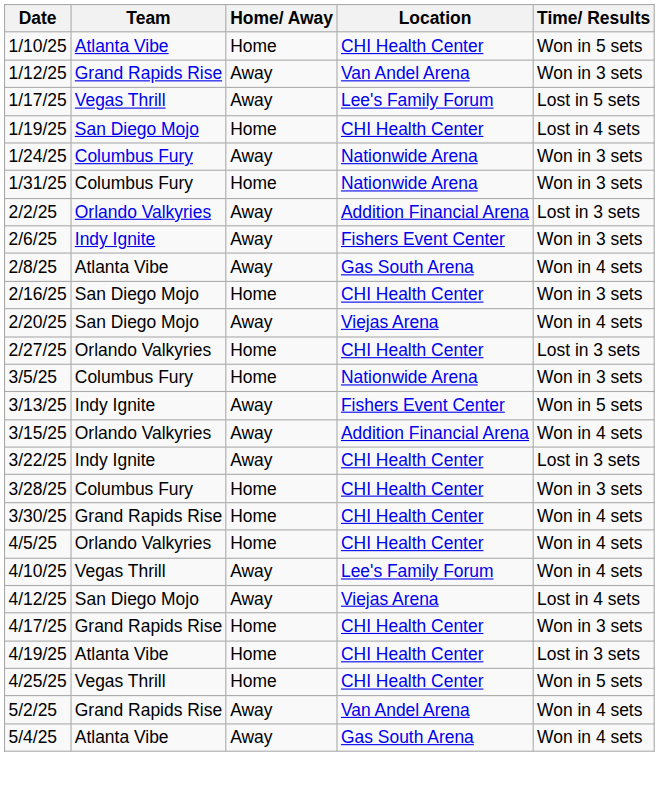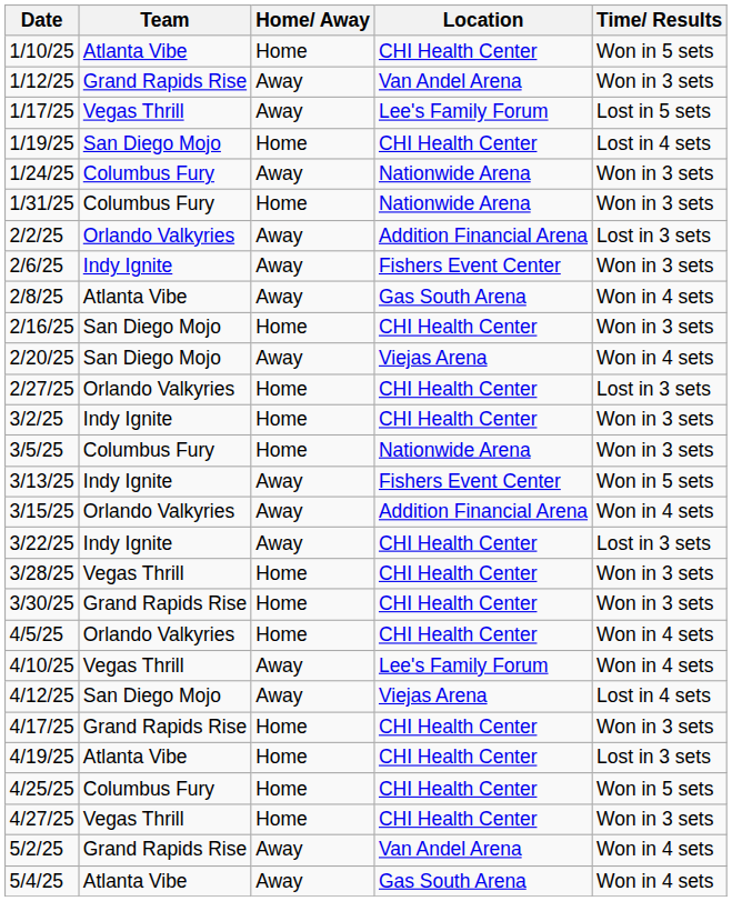 <table class="wikitable">
 <tr>
 <th>Date</th>
 <th>Team</th>
 <th>Home/ Away</th>
 <th>Location</th>
 <th>Time/ Results</th>
 </tr>
 <tr>
 <td>1/10/25</td>
 <td><a href='#'>Atlanta Vibe</a></td>
 <td>Home</td>
 <td><a href='#'>CHI Health Center</a></td>
 <td>Won in 5 sets</td>
 </tr>
 <tr>
 <td>1/12/25</td>
 <td><a href='#'>Grand Rapids Rise</a></td>
 <td>Away</td>
 <td><a href='#'>Van Andel Arena</a></td>
 <td>Won in 3 sets</td>
 </tr>
 <tr>
 <td>1/17/25</td>
 <td><a href='#'>Vegas Thrill</a></td>
 <td>Away</td>
 <td><a href='#'>Lee's Family Forum</a></td>
 <td>Lost in 5 sets</td>
 </tr>
 <tr>
 <td>1/19/25</td>
 <td><a href='#'>San Diego Mojo</a></td>
 <td>Home</td>
 <td><a href='#'>CHI Health Center</a></td>
 <td>Lost in 4 sets</td>
 </tr>
 <tr>
 <td>1/24/25</td>
 <td><a href='#'>Columbus Fury</a></td>
 <td>Away</td>
 <td><a href='#'>Nationwide Arena</a></td>
 <td>Won in 3 sets</td>
 </tr>
 <tr>
 <td>1/31/25</td>
 <td>Columbus Fury</td>
 <td>Home</td>
 <td><a href='#'>Nationwide Arena</a></td>
 <td>Won in 3 sets</td>
 </tr>
 <tr>
 <td>2/2/25</td>
 <td><a href='#'>Orlando Valkyries</a></td>
 <td>Away</td>
 <td><a href='#'>Addition Financial Arena</a></td>
 <td>Lost in 3 sets</td>
 </tr>
 <tr>
 <td>2/6/25</td>
 <td><a href='#'>Indy Ignite</a></td>
 <td>Away</td>
 <td><a href='#'>Fishers Event Center</a></td>
 <td>Won in 3 sets</td>
 </tr>
 <tr>
 <td>2/8/25</td>
 <td>Atlanta Vibe</td>
 <td>Away</td>
 <td><a href='#'>Gas South Arena</a></td>
 <td>Won in 4 sets</td>
 </tr>
 <tr>
 <td>2/16/25</td>
 <td>San Diego Mojo</td>
 <td>Home</td>
 <td><a href='#'>CHI Health Center</a></td>
 <td>Won in 3 sets</td>
 </tr>
 <tr>
 <td>2/20/25</td>
 <td>San Diego Mojo</td>
 <td>Away</td>
 <td><a href='#'>Viejas Arena</a></td>
 <td>Won in 4 sets</td>
 </tr>
 <tr>
 <td>2/27/25</td>
 <td>Orlando Valkyries</td>
 <td>Home</td>
 <td><a href='#'>CHI Health Center</a></td>
 <td>Lost in 3 sets</td>
 </tr>
 <tr>
+<td>3/2/25</td>
+<td>Indy Ignite</td>
+<td>Home</td>
+<td><a href='#'>CHI Health Center</a></td>
+<td>Won in 3 sets</td>
+</tr>
+<tr>
 <td>3/5/25</td>
 <td>Columbus Fury</td>
 <td>Home</td>
 <td><a href='#'>Nationwide Arena</a></td>
 <td>Won in 3 sets</td>
 </tr>
 <tr>
 <td>3/13/25</td>
 <td>Indy Ignite</td>
 <td>Away</td>
 <td><a href='#'>Fishers Event Center</a></td>
 <td>Won in 5 sets</td>
 </tr>
 <tr>
 <td>3/15/25</td>
 <td>Orlando Valkyries</td>
 <td>Away</td>
 <td><a href='#'>Addition Financial Arena</a></td>
 <td>Won in 4 sets</td>
 </tr>
 <tr>
 <td>3/22/25</td>
 <td>Indy Ignite</td>
 <td>Away</td>
 <td><a href='#'>CHI Health Center</a></td>
 <td>Lost in 3 sets</td>
 </tr>
 <tr>
 <td>3/28/25</td>
-<td>Columbus Fury</td>
+<td>Vegas Thrill</td>
 <td>Home</td>
 <td><a href='#'>CHI Health Center</a></td>
 <td>Won in 3 sets</td>
 </tr>
 <tr>
 <td>3/30/25</td>
 <td>Grand Rapids Rise</td>
 <td>Home</td>
 <td><a href='#'>CHI Health Center</a></td>
-<td>Won in 4 sets</td>
+<td>Won in 3 sets</td>
 </tr>
 <tr>
 <td>4/5/25</td>
 <td>Orlando Valkyries</td>
 <td>Home</td>
 <td><a href='#'>CHI Health Center</a></td>
 <td>Won in 4 sets</td>
 </tr>
 <tr>
 <td>4/10/25</td>
 <td>Vegas Thrill</td>
 <td>Away</td>
 <td><a href='#'>Lee's Family Forum</a></td>
 <td>Won in 4 sets</td>
 </tr>
 <tr>
 <td>4/12/25</td>
 <td>San Diego Mojo</td>
 <td>Away</td>
 <td><a href='#'>Viejas Arena</a></td>
 <td>Lost in 4 sets</td>
 </tr>
 <tr>
 <td>4/17/25</td>
 <td>Grand Rapids Rise</td>
 <td>Home</td>
 <td><a href='#'>CHI Health Center</a></td>
 <td>Won in 3 sets</td>
 </tr>
 <tr>
 <td>4/19/25</td>
 <td>Atlanta Vibe</td>
 <td>Home</td>
 <td><a href='#'>CHI Health Center</a></td>
 <td>Lost in 3 sets</td>
 </tr>
 <tr>
 <td>4/25/25</td>
+<td>Columbus Fury</td>
+<td>Home</td>
+<td><a href='#'>CHI Health Center</a></td>
+<td>Won in 5 sets</td>
+</tr>
+<tr>
+<td>4/27/25</td>
 <td>Vegas Thrill</td>
 <td>Home</td>
 <td><a href='#'>CHI Health Center</a></td>
-<td>Won in 5 sets</td>
+<td>Won in 3 sets</td>
 </tr>
 <tr>
 <td>5/2/25</td>
 <td>Grand Rapids Rise</td>
 <td>Away</td>
 <td><a href='#'>Van Andel Arena</a></td>
 <td>Won in 4 sets</td>
 </tr>
 <tr>
 <td>5/4/25</td>
 <td>Atlanta Vibe</td>
 <td>Away</td>
 <td><a href='#'>Gas South Arena</a></td>
 <td>Won in 4 sets</td>
 </tr>
 </table>
